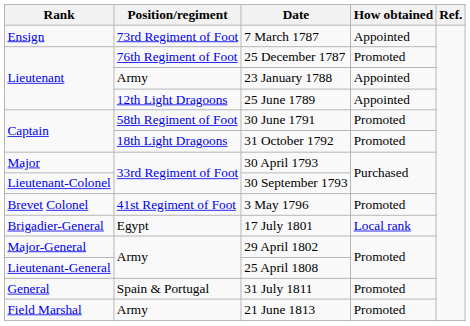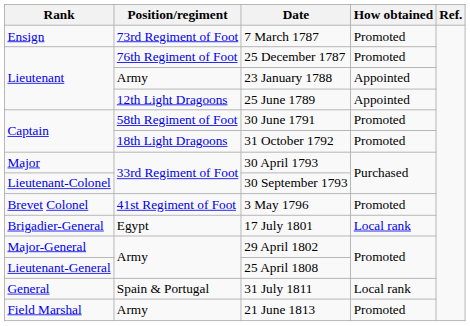 <table class="wikitable"width=>
 <tr>
 <th style=>Rank</th>
 <th style=>Position/regiment</th>
 <th style=>Date</th>
 <th style=>How obtained</th>
 <th style=>Ref.</th>
 </tr>
 <tr>
 <td><a href='#'>Ensign</a></td>
 <td><a href='#'>73rd Regiment of Foot</a></td>
 <td>7 March 1787</td>
-<td>Appointed</td>
+<td>Promoted</td>
 <td rowspan=14></td>
 </tr>
 <tr>
 <td rowspan="3"><a href='#'>Lieutenant</a></td>
 <td><a href='#'>76th Regiment of Foot</a></td>
 <td>25 December 1787</td>
 <td>Promoted</td>
 </tr>
 <tr>
 <td>Army</td>
 <td>23 January 1788</td>
 <td>Appointed</td>
 </tr>
 <tr>
 <td><a href='#'>12th Light Dragoons</a></td>
 <td>25 June 1789</td>
 <td>Appointed</td>
 </tr>
 <tr>
 <td rowspan="2"><a href='#'>Captain</a></td>
 <td><a href='#'>58th Regiment of Foot</a></td>
 <td>30 June 1791</td>
 <td>Promoted</td>
 </tr>
 <tr>
 <td><a href='#'>18th Light Dragoons</a></td>
 <td>31 October 1792</td>
 <td>Promoted</td>
 </tr>
 <tr>
 <td><a href='#'>Major</a></td>
 <td rowspan="2"><a href='#'>33rd Regiment of Foot</a></td>
 <td>30 April 1793</td>
 <td rowspan="2">Purchased</td>
 </tr>
 <tr>
 <td><a href='#'>Lieutenant-Colonel</a></td>
 <td>30 September 1793</td>
 </tr>
 <tr>
 <td><a href='#'>Brevet</a> <a href='#'>Colonel</a></td>
 <td><a href='#'>41st Regiment of Foot</a></td>
 <td>3 May 1796</td>
 <td>Promoted</td>
 </tr>
 <tr>
 <td><a href='#'>Brigadier-General</a></td>
 <td>Egypt</td>
 <td>17 July 1801</td>
 <td><a href='#'>Local rank</a></td>
 </tr>
 <tr>
 <td><a href='#'>Major-General</a></td>
 <td rowspan="2">Army</td>
 <td>29 April 1802</td>
 <td rowspan="2">Promoted</td>
 </tr>
 <tr>
 <td><a href='#'>Lieutenant-General</a></td>
 <td>25 April 1808</td>
 </tr>
 <tr>
 <td><a href='#'>General</a></td>
 <td>Spain & Portugal</td>
 <td>31 July 1811</td>
-<td>Promoted</td>
+<td>Local rank</td>
 </tr>
 <tr>
 <td><a href='#'>Field Marshal</a></td>
 <td>Army</td>
 <td>21 June 1813</td>
 <td>Promoted</td>
 </tr>
 </table>
